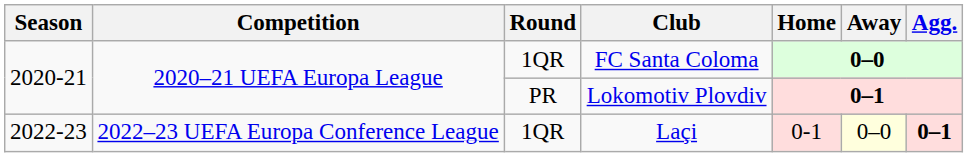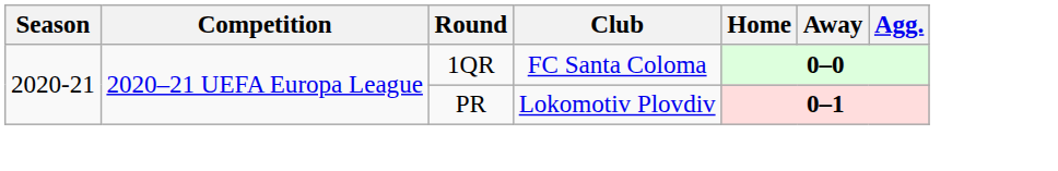 <table class="wikitable" style="text-align:center">
 <tr>
 <th>Season</th>
 <th>Competition</th>
 <th>Round</th>
 <th>Club</th>
 <th>Home</th>
 <th>Away</th>
 <th><a href='#'>Agg.</a></th>
 </tr>
 <tr>
 <td rowspan="2">2020-21</td>
 <td rowspan="2"><a href='#'>2020–21 UEFA Europa League</a></td>
 <td>1QR</td>
 <td> <a href='#'>FC Santa Coloma</a></td>
 <td colspan="3" bgcolor="#dfd"><strong>0–0  </strong></td>
 </tr>
 <tr>
 <td>PR</td>
 <td> <a href='#'>Lokomotiv Plovdiv</a></td>
 <td colspan="3" bgcolor="#fdd"><strong>0–1</strong></td>
 </tr>
-<tr>
-<td>2022-23</td>
-<td><a href='#'>2022–23 UEFA Europa Conference League</a></td>
-<td>1QR</td>
-<td> <a href='#'>Laçi</a></td>
-<td bgcolor="#fdd">0-1</td>
-<td bgcolor="#ffd">0–0</td>
-<td bgcolor="#fdd"><strong>0–1</strong></td>
-</tr>
 </table>
